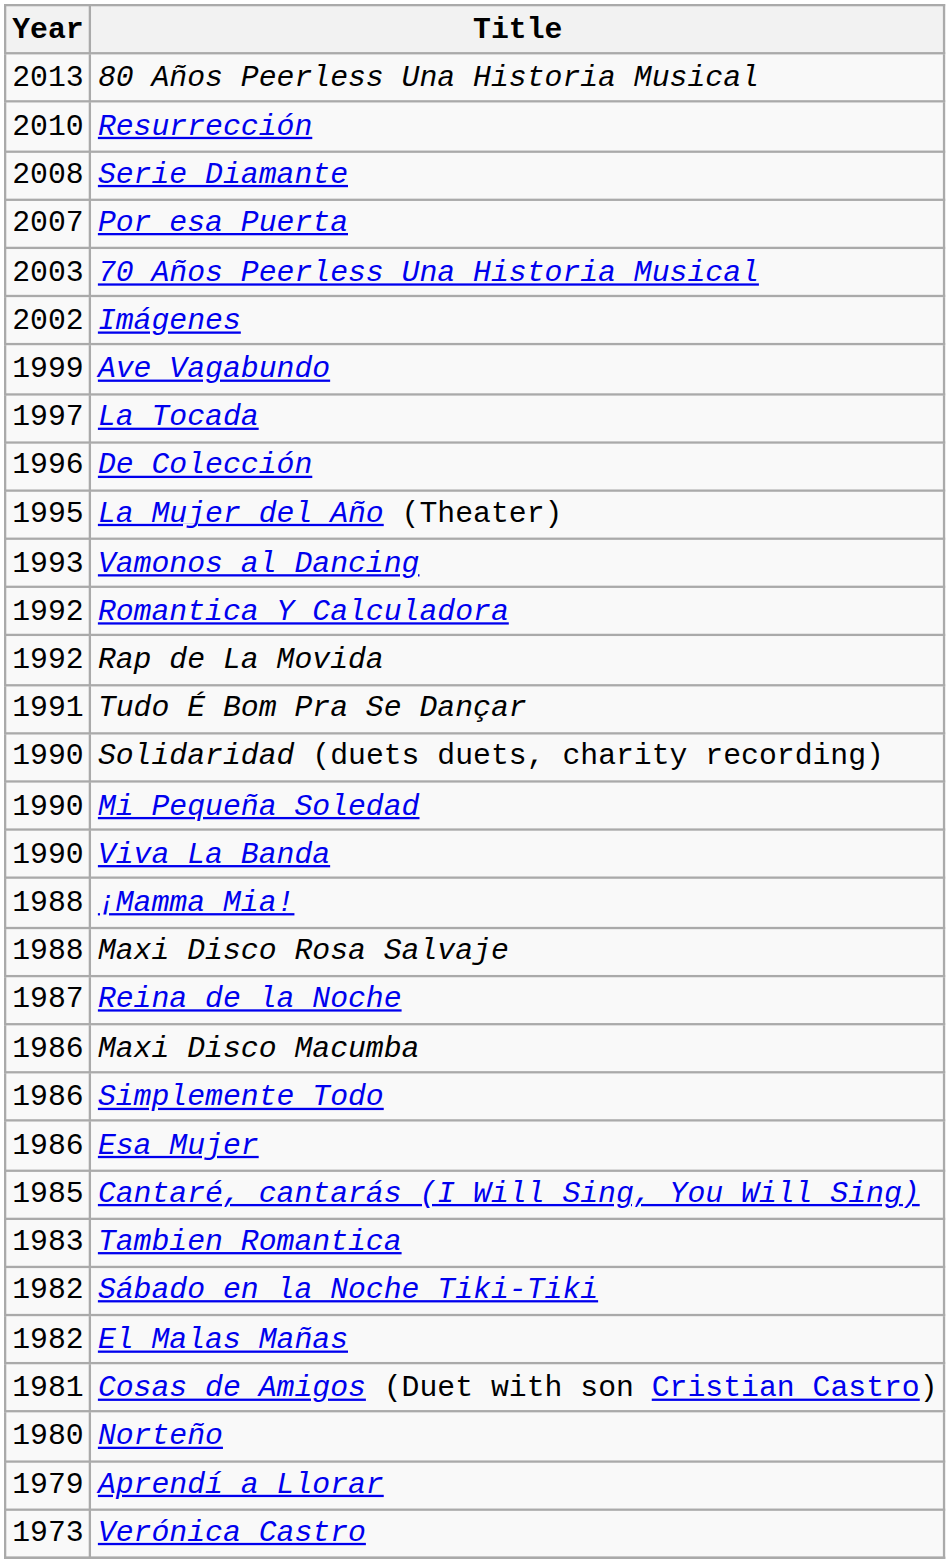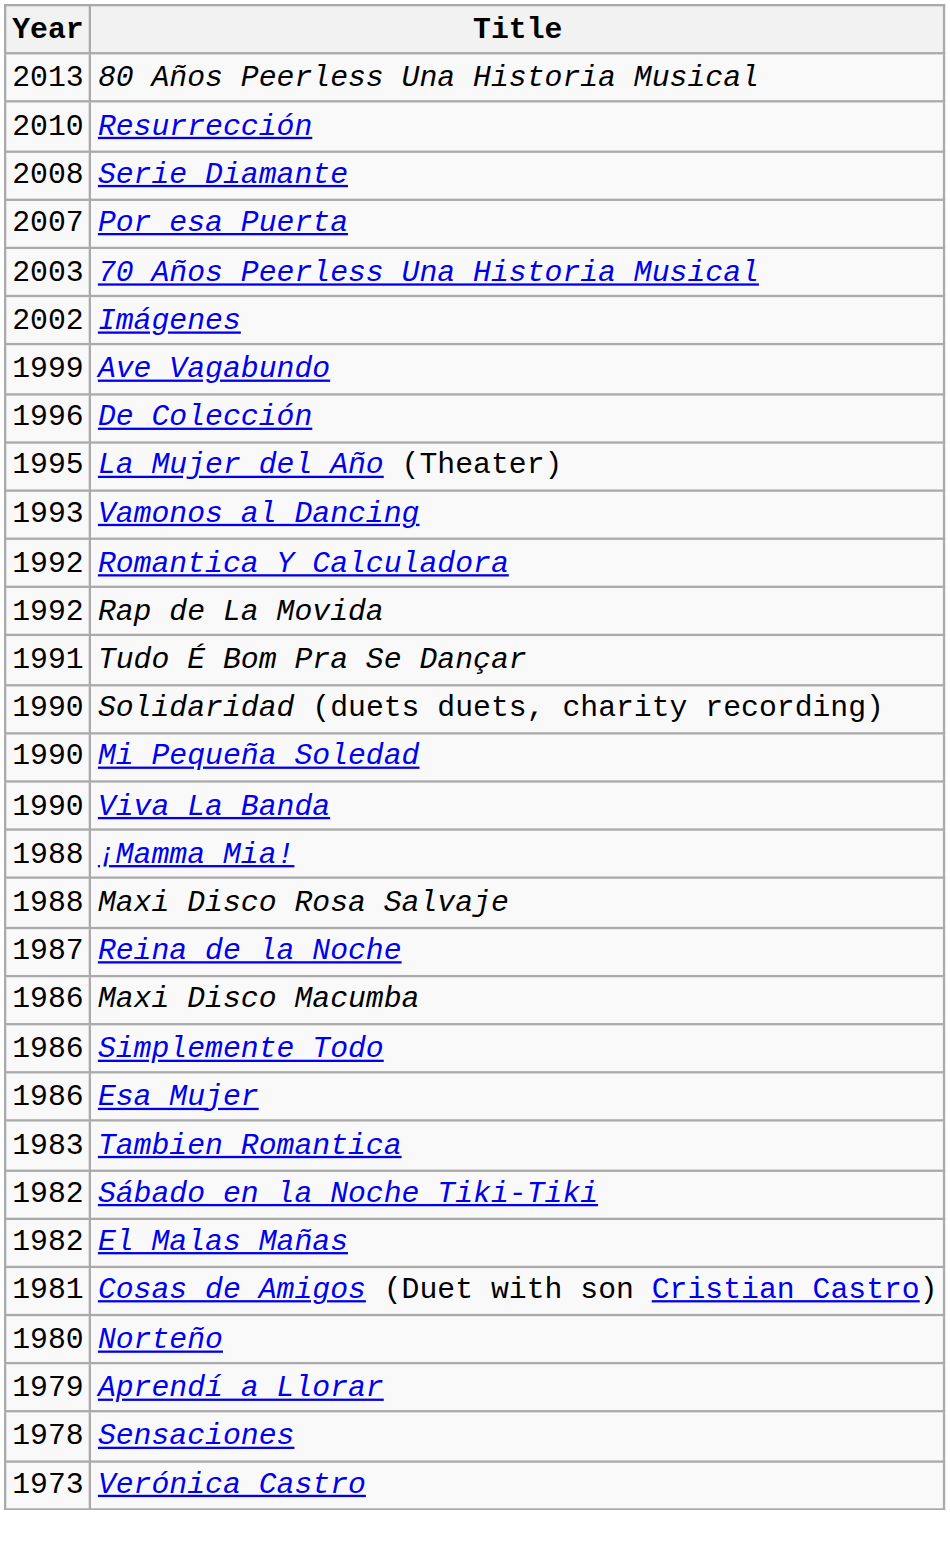 <table class="wikitable">
 <tr>
 <th>Year</th>
 <th>Title</th>
 </tr>
 <tr>
 <td>2013</td>
 <td><em> 80 Años Peerless Una Historia Musical </em></td>
 </tr>
 <tr>
 <td>2010</td>
 <td><em><a href='#'>Resurrección</a></em></td>
 </tr>
 <tr>
 <td>2008</td>
 <td><em><a href='#'>Serie Diamante</a></em></td>
 </tr>
 <tr>
 <td>2007</td>
 <td><em><a href='#'>Por esa Puerta</a></em></td>
 </tr>
 <tr>
 <td>2003</td>
 <td><em><a href='#'>70 Años Peerless Una Historia Musical</a></em></td>
 </tr>
 <tr>
 <td>2002</td>
 <td><em><a href='#'>Imágenes</a></em></td>
 </tr>
 <tr>
 <td>1999</td>
 <td><em><a href='#'>Ave Vagabundo</a></em></td>
-</tr>
-<tr>
-<td>1997</td>
-<td><em><a href='#'>La Tocada</a></em></td>
 </tr>
 <tr>
 <td>1996</td>
 <td><em><a href='#'>De Colección</a></em></td>
 </tr>
 <tr>
 <td>1995</td>
 <td><em><a href='#'>La Mujer del Año</a></em>  (Theater)</td>
 </tr>
 <tr>
 <td>1993</td>
 <td><em><a href='#'>Vamonos al Dancing</a></em></td>
 </tr>
 <tr>
 <td>1992</td>
 <td><em><a href='#'>Romantica Y Calculadora</a></em></td>
 </tr>
 <tr>
 <td>1992</td>
 <td><em>Rap de La Movida</em></td>
 </tr>
 <tr>
 <td>1991</td>
 <td><em>Tudo É Bom Pra Se Dançar</em></td>
 </tr>
 <tr>
 <td>1990</td>
 <td><em> Solidaridad </em>  (duets duets, charity recording)</td>
 </tr>
 <tr>
 <td>1990</td>
 <td><em><a href='#'>Mi Pequeña Soledad</a></em></td>
 </tr>
 <tr>
 <td>1990</td>
 <td><em><a href='#'>Viva La Banda</a></em></td>
 </tr>
 <tr>
 <td>1988</td>
 <td><em><a href='#'>¡Mamma Mia!</a></em></td>
 </tr>
 <tr>
 <td>1988</td>
 <td><em>Maxi Disco Rosa Salvaje</em></td>
 </tr>
 <tr>
 <td>1987</td>
 <td><em><a href='#'>Reina de la Noche</a></em></td>
 </tr>
 <tr>
 <td>1986</td>
 <td><em>Maxi Disco Macumba</em></td>
 </tr>
 <tr>
 <td>1986</td>
 <td><em><a href='#'>Simplemente Todo</a></em></td>
 </tr>
 <tr>
 <td>1986</td>
 <td><em><a href='#'>Esa Mujer</a></em></td>
 </tr>
 <tr>
-<td>1985</td>
-<td><em><a href='#'>Cantaré, cantarás (I Will Sing, You Will Sing)</a></em></td>
-</tr>
-<tr>
 <td>1983</td>
 <td><em><a href='#'>Tambien Romantica</a></em></td>
 </tr>
 <tr>
 <td>1982</td>
 <td><em><a href='#'>Sábado en la Noche Tiki-Tiki</a></em></td>
 </tr>
 <tr>
 <td>1982</td>
 <td><em> <a href='#'>El Malas Mañas</a> </em></td>
 </tr>
 <tr>
 <td>1981</td>
 <td><em><a href='#'>Cosas de Amigos</a></em> (Duet with son  <a href='#'>Cristian Castro</a>)</td>
 </tr>
 <tr>
 <td>1980</td>
 <td><em><a href='#'>Norteño</a></em></td>
 </tr>
 <tr>
 <td>1979</td>
 <td><em><a href='#'>Aprendí a Llorar</a></em></td>
 </tr>
 <tr>
+<td>1978</td>
+<td><em><a href='#'>Sensaciones</a></em></td>
+</tr>
+<tr>
 <td>1973</td>
 <td><em><a href='#'>Verónica Castro</a></em></td>
 </tr>
 <tr>
 </tr>
 </table>
